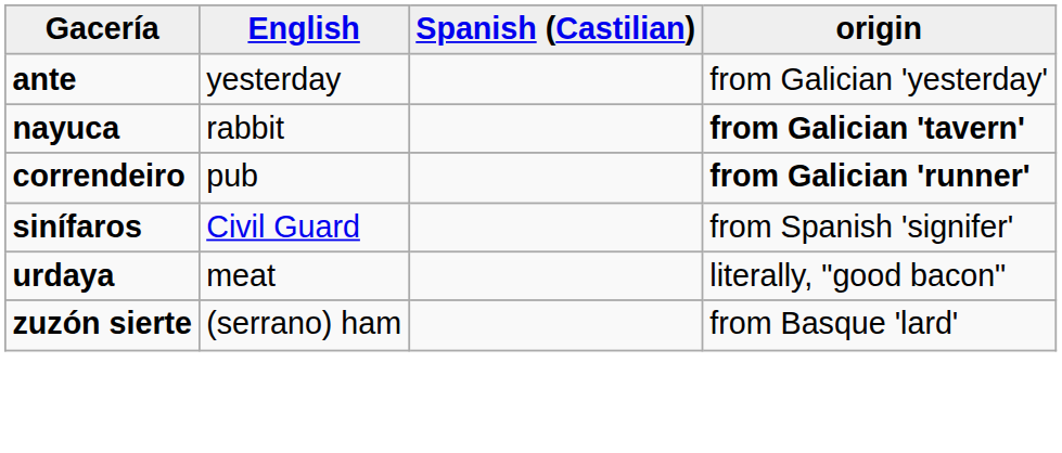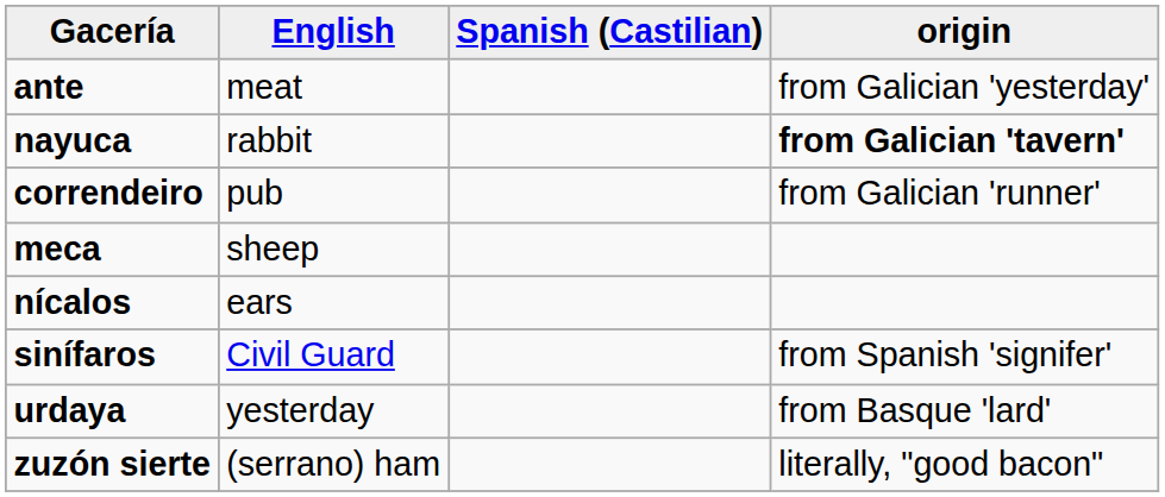 <table class="wikitable">
 <tr>
 <th style="background:#efefef;">Gacería</th>
 <th style="background:#efefef;"><a href='#'>English</a></th>
 <th style="background:#efefef;"><a href='#'>Spanish</a> (<a href='#'>Castilian</a>)</th>
 <th style="background:#efefef;">origin</th>
 </tr>
 <tr>
 <td><strong>ante</strong></td>
-<td>yesterday</td>
+<td>meat</td>
 <td></td>
 <td>from Galician  'yesterday'</td>
 </tr>
 <tr>
 <td><strong>nayuca</strong></td>
 <td>rabbit</td>
 <td></td>
 <td><strong>from Galician  'tavern'</strong></td>
 </tr>
 <tr>
 <td><strong>correndeiro</strong></td>
 <td>pub</td>
 <td></td>
-<td><strong>from Galician  'runner'</strong></td>
+<td>from Galician  'runner'</td>
+</tr>
+<tr>
+<td><strong>meca</strong></td>
+<td>sheep</td>
+<td></td>
+<td></td>
+</tr>
+<tr>
+<td><strong>nícalos</strong></td>
+<td>ears</td>
+<td></td>
+<td></td>
 </tr>
 <tr>
 <td><strong>sinífaros</strong></td>
 <td><a href='#'>Civil Guard</a></td>
 <td></td>
 <td>from Spanish  'signifer'</td>
 </tr>
 <tr>
 <td><strong>urdaya</strong></td>
-<td>meat</td>
+<td>yesterday</td>
 <td></td>
-<td>literally, "good bacon"</td>
+<td>from Basque  'lard'</td>
 </tr>
 <tr>
 <td><strong>zuzón sierte</strong></td>
 <td>(serrano) ham</td>
 <td></td>
-<td>from Basque  'lard'</td>
+<td>literally, "good bacon"</td>
 </tr>
 </table>
